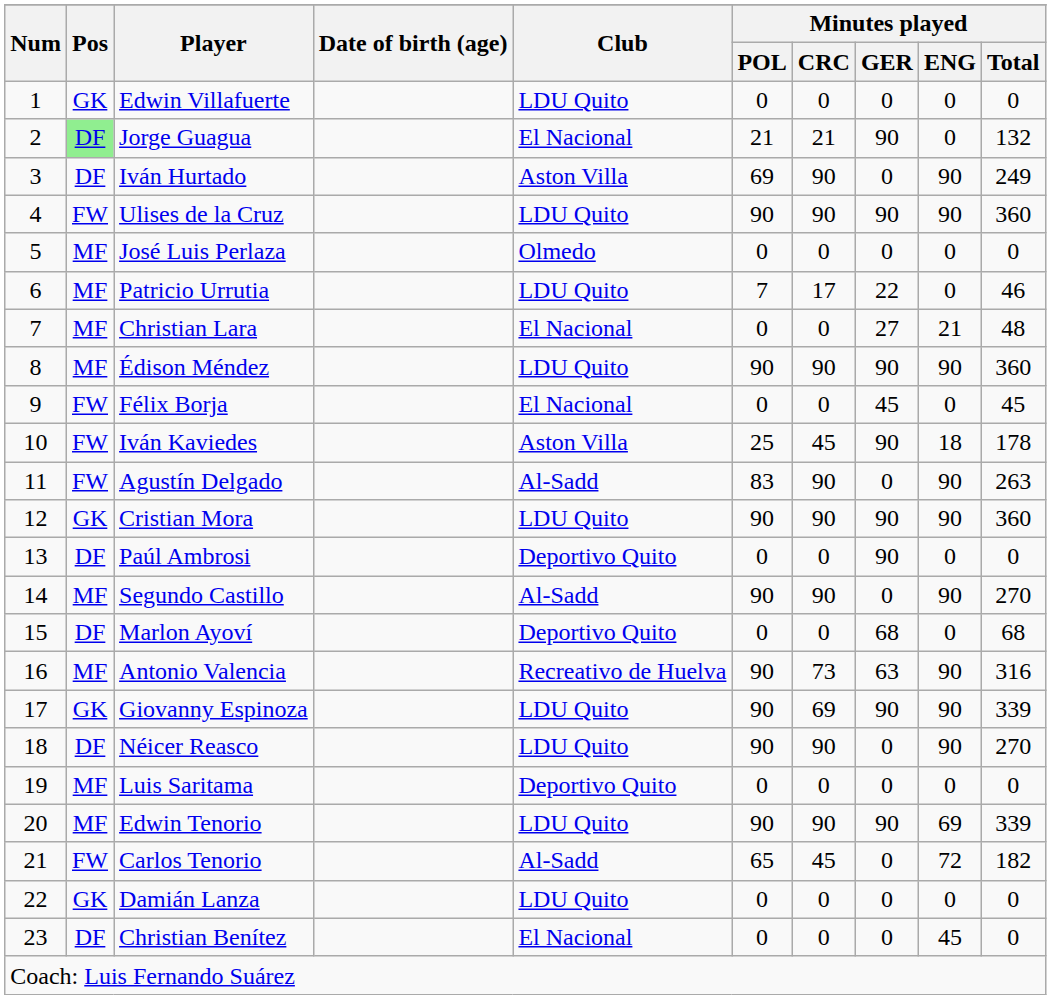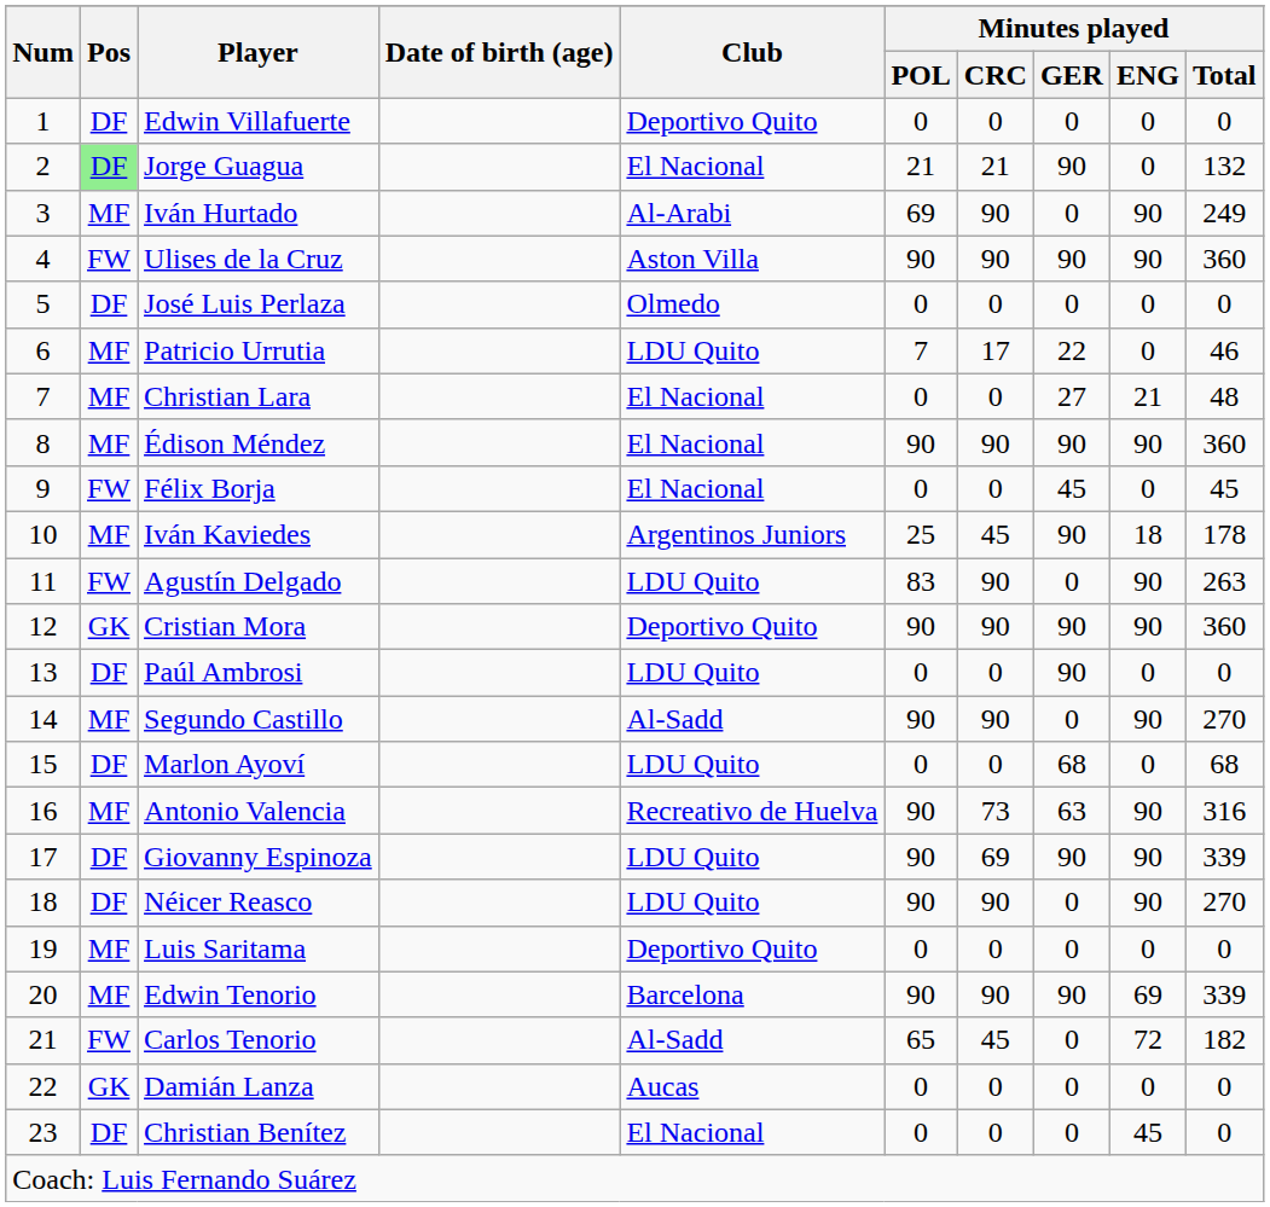 <table class="wikitable" style="text-align:center">
 <tr>
 </tr>
 <tr>
 <th rowspan=2>Num</th>
 <th rowspan=2>Pos</th>
 <th rowspan=2>Player</th>
 <th rowspan=2>Date of birth (age)</th>
 <th rowspan=2>Club</th>
 <th colspan=5>Minutes played</th>
 </tr>
 <tr>
 <th>POL</th>
 <th>CRC</th>
 <th>GER</th>
 <th>ENG</th>
 <th>Total</th>
 </tr>
 <tr>
 <td>1</td>
-<td><a href='#'>GK</a></td>
+<td><a href='#'>DF</a></td>
 <td align=left><a href='#'>Edwin Villafuerte</a></td>
 <td align=left></td>
-<td align=left> <a href='#'>LDU Quito</a></td>
+<td align=left> <a href='#'>Deportivo Quito</a></td>
 <td>0</td>
 <td>0</td>
 <td>0</td>
 <td>0</td>
 <td>0</td>
 </tr>
 <tr>
 <td>2</td>
 <td style="background: lightgreen;"><a href='#'>DF</a></td>
 <td align=left><a href='#'>Jorge Guagua</a></td>
 <td align=left></td>
 <td align=left> <a href='#'>El Nacional</a></td>
 <td>21</td>
 <td>21</td>
 <td>90</td>
 <td>0</td>
 <td>132</td>
 </tr>
 <tr>
 <td>3</td>
-<td><a href='#'>DF</a></td>
+<td><a href='#'>MF</a></td>
 <td align=left><a href='#'>Iván Hurtado</a></td>
 <td align=left></td>
-<td align=left> <a href='#'>Aston Villa</a></td>
+<td align=left> <a href='#'>Al-Arabi</a></td>
 <td>69</td>
 <td>90</td>
 <td>0</td>
 <td>90</td>
 <td>249</td>
 </tr>
 <tr>
 <td>4</td>
 <td><a href='#'>FW</a></td>
 <td align=left><a href='#'>Ulises de la Cruz</a></td>
 <td align=left></td>
-<td align=left> <a href='#'>LDU Quito</a></td>
+<td align=left> <a href='#'>Aston Villa</a></td>
 <td>90</td>
 <td>90</td>
 <td>90</td>
 <td>90</td>
 <td>360</td>
 </tr>
 <tr>
 <td>5</td>
-<td><a href='#'>MF</a></td>
+<td><a href='#'>DF</a></td>
 <td align=left><a href='#'>José Luis Perlaza</a></td>
 <td align=left></td>
 <td align=left> <a href='#'>Olmedo</a></td>
 <td>0</td>
 <td>0</td>
 <td>0</td>
 <td>0</td>
 <td>0</td>
 </tr>
 <tr>
 <td>6</td>
 <td><a href='#'>MF</a></td>
 <td align=left><a href='#'>Patricio Urrutia</a></td>
 <td align=left></td>
 <td align=left> <a href='#'>LDU Quito</a></td>
 <td>7</td>
 <td>17</td>
 <td>22</td>
 <td>0</td>
 <td>46</td>
 </tr>
 <tr>
 <td>7</td>
 <td><a href='#'>MF</a></td>
 <td align=left><a href='#'>Christian Lara</a></td>
 <td align=left></td>
 <td align=left> <a href='#'>El Nacional</a></td>
 <td>0</td>
 <td>0</td>
 <td>27</td>
 <td>21</td>
 <td>48</td>
 </tr>
 <tr>
 <td>8</td>
 <td><a href='#'>MF</a></td>
 <td align=left><a href='#'>Édison Méndez</a></td>
 <td align=left></td>
-<td align=left> <a href='#'>LDU Quito</a></td>
+<td align=left> <a href='#'>El Nacional</a></td>
 <td>90</td>
 <td>90</td>
 <td>90</td>
 <td>90</td>
 <td>360</td>
 </tr>
 <tr>
 <td>9</td>
 <td><a href='#'>FW</a></td>
 <td align=left><a href='#'>Félix Borja</a></td>
 <td align=left></td>
 <td align=left> <a href='#'>El Nacional</a></td>
 <td>0</td>
 <td>0</td>
 <td>45</td>
 <td>0</td>
 <td>45</td>
 </tr>
 <tr>
 <td>10</td>
-<td><a href='#'>FW</a></td>
+<td><a href='#'>MF</a></td>
 <td align=left><a href='#'>Iván Kaviedes</a></td>
 <td align=left></td>
-<td align=left> <a href='#'>Aston Villa</a></td>
+<td align=left> <a href='#'>Argentinos Juniors</a></td>
 <td>25</td>
 <td>45</td>
 <td>90</td>
 <td>18</td>
 <td>178</td>
 </tr>
 <tr>
 <td>11</td>
 <td><a href='#'>FW</a></td>
 <td align=left><a href='#'>Agustín Delgado</a></td>
 <td align=left></td>
-<td align=left> <a href='#'>Al-Sadd</a></td>
+<td align=left> <a href='#'>LDU Quito</a></td>
 <td>83</td>
 <td>90</td>
 <td>0</td>
 <td>90</td>
 <td>263</td>
 </tr>
 <tr>
 <td>12</td>
 <td><a href='#'>GK</a></td>
 <td align=left><a href='#'>Cristian Mora</a></td>
 <td align=left></td>
-<td align=left> <a href='#'>LDU Quito</a></td>
+<td align=left> <a href='#'>Deportivo Quito</a></td>
 <td>90</td>
 <td>90</td>
 <td>90</td>
 <td>90</td>
 <td>360</td>
 </tr>
 <tr>
 <td>13</td>
 <td><a href='#'>DF</a></td>
 <td align=left><a href='#'>Paúl Ambrosi</a></td>
 <td align=left></td>
-<td align=left> <a href='#'>Deportivo Quito</a></td>
+<td align=left> <a href='#'>LDU Quito</a></td>
 <td>0</td>
 <td>0</td>
 <td>90</td>
 <td>0</td>
 <td>0</td>
 </tr>
 <tr>
 <td>14</td>
 <td><a href='#'>MF</a></td>
 <td align=left><a href='#'>Segundo Castillo</a></td>
 <td align=left></td>
 <td align=left> <a href='#'>Al-Sadd</a></td>
 <td>90</td>
 <td>90</td>
 <td>0</td>
 <td>90</td>
 <td>270</td>
 </tr>
 <tr>
 <td>15</td>
 <td><a href='#'>DF</a></td>
 <td align=left><a href='#'>Marlon Ayoví</a></td>
 <td align=left></td>
-<td align=left> <a href='#'>Deportivo Quito</a></td>
+<td align=left> <a href='#'>LDU Quito</a></td>
 <td>0</td>
 <td>0</td>
 <td>68</td>
 <td>0</td>
 <td>68</td>
 </tr>
 <tr>
 <td>16</td>
 <td><a href='#'>MF</a></td>
 <td align=left><a href='#'>Antonio Valencia</a></td>
 <td align=left></td>
 <td align=left> <a href='#'>Recreativo de Huelva</a></td>
 <td>90</td>
 <td>73</td>
 <td>63</td>
 <td>90</td>
 <td>316</td>
 </tr>
 <tr>
 <td>17</td>
-<td><a href='#'>GK</a></td>
+<td><a href='#'>DF</a></td>
 <td align=left><a href='#'>Giovanny Espinoza</a></td>
 <td align=left></td>
 <td align=left> <a href='#'>LDU Quito</a></td>
 <td>90</td>
 <td>69</td>
 <td>90</td>
 <td>90</td>
 <td>339</td>
 </tr>
 <tr>
 <td>18</td>
 <td><a href='#'>DF</a></td>
 <td align=left><a href='#'>Néicer Reasco</a></td>
 <td align=left></td>
 <td align=left> <a href='#'>LDU Quito</a></td>
 <td>90</td>
 <td>90</td>
 <td>0</td>
 <td>90</td>
 <td>270</td>
 </tr>
 <tr>
 <td>19</td>
 <td><a href='#'>MF</a></td>
 <td align=left><a href='#'>Luis Saritama</a></td>
 <td align=left></td>
 <td align=left> <a href='#'>Deportivo Quito</a></td>
 <td>0</td>
 <td>0</td>
 <td>0</td>
 <td>0</td>
 <td>0</td>
 </tr>
 <tr>
 <td>20</td>
 <td><a href='#'>MF</a></td>
 <td align=left><a href='#'>Edwin Tenorio</a></td>
 <td align=left></td>
-<td align=left> <a href='#'>LDU Quito</a></td>
+<td align=left> <a href='#'>Barcelona</a></td>
 <td>90</td>
 <td>90</td>
 <td>90</td>
 <td>69</td>
 <td>339</td>
 </tr>
 <tr>
 <td>21</td>
 <td><a href='#'>FW</a></td>
 <td align=left><a href='#'>Carlos Tenorio</a></td>
 <td align=left></td>
 <td align=left> <a href='#'>Al-Sadd</a></td>
 <td>65</td>
 <td>45</td>
 <td>0</td>
 <td>72</td>
 <td>182</td>
 </tr>
 <tr>
 <td>22</td>
 <td><a href='#'>GK</a></td>
 <td align=left><a href='#'>Damián Lanza</a></td>
 <td align=left></td>
-<td align=left> <a href='#'>LDU Quito</a></td>
+<td align=left> <a href='#'>Aucas</a></td>
 <td>0</td>
 <td>0</td>
 <td>0</td>
 <td>0</td>
 <td>0</td>
 </tr>
 <tr>
 <td>23</td>
 <td><a href='#'>DF</a></td>
 <td align=left><a href='#'>Christian Benítez</a></td>
 <td align=left></td>
 <td align=left> <a href='#'>El Nacional</a></td>
 <td>0</td>
 <td>0</td>
 <td>0</td>
 <td>45</td>
 <td>0</td>
 </tr>
 <tr>
 <td colspan="10" style="text-align:left;">Coach:  <a href='#'>Luis Fernando Suárez</a></td>
 </tr>
 </table>
